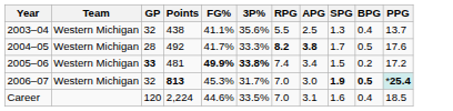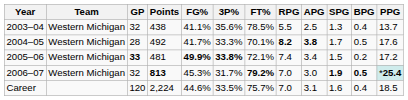 <table class="wikitable">
 <tr>
 <th>Year</th>
 <th>Team</th>
 <th>GP</th>
 <th>Points</th>
 <th>FG%</th>
 <th>3P%</th>
+<th>FT%</th>
 <th>RPG</th>
 <th>APG</th>
 <th>SPG</th>
 <th>BPG</th>
 <th>PPG</th>
 </tr>
 <tr>
 <td>2003–04</td>
 <td>Western Michigan</td>
 <td>32</td>
 <td>438</td>
 <td>41.1%</td>
 <td>35.6%</td>
+<td>78.5%</td>
 <td>5.5</td>
 <td>2.5</td>
 <td>1.3</td>
 <td>0.4</td>
 <td>13.7</td>
 </tr>
 <tr>
 <td>2004–05</td>
 <td>Western Michigan</td>
 <td>28</td>
 <td>492</td>
 <td>41.7%</td>
 <td>33.3%</td>
+<td>70.1%</td>
 <td><strong>8.2</strong></td>
 <td><strong>3.8</strong></td>
 <td>1.7</td>
 <td>0.5</td>
 <td>17.6</td>
 </tr>
 <tr>
 <td>2005–06</td>
 <td>Western Michigan</td>
 <td><strong>33</strong></td>
 <td>481</td>
 <td><strong>49.9%</strong></td>
 <td><strong>33.8%</strong></td>
+<td>72.1%</td>
 <td>7.4</td>
 <td>3.4</td>
 <td>1.5</td>
 <td>0.2</td>
 <td>17.2</td>
 </tr>
 <tr>
 <td>2006–07</td>
 <td>Western Michigan</td>
 <td>32</td>
 <td><strong>813</strong></td>
 <td>45.3%</td>
 <td>31.7%</td>
+<td><strong>79.2%</strong></td>
 <td>7.0</td>
 <td>3.0</td>
 <td><strong>1.9</strong></td>
 <td><strong>0.5</strong></td>
 <td bgcolor=#cfecec>*<strong>25.4</strong></td>
 </tr>
 <tr>
 <td>Career</td>
 <td></td>
 <td>120</td>
 <td>2,224</td>
 <td>44.6%</td>
 <td>33.5%</td>
+<td>75.7%</td>
 <td>7.0</td>
 <td>3.1</td>
 <td>1.6</td>
 <td>0.4</td>
 <td>18.5</td>
 </tr>
 </table>
